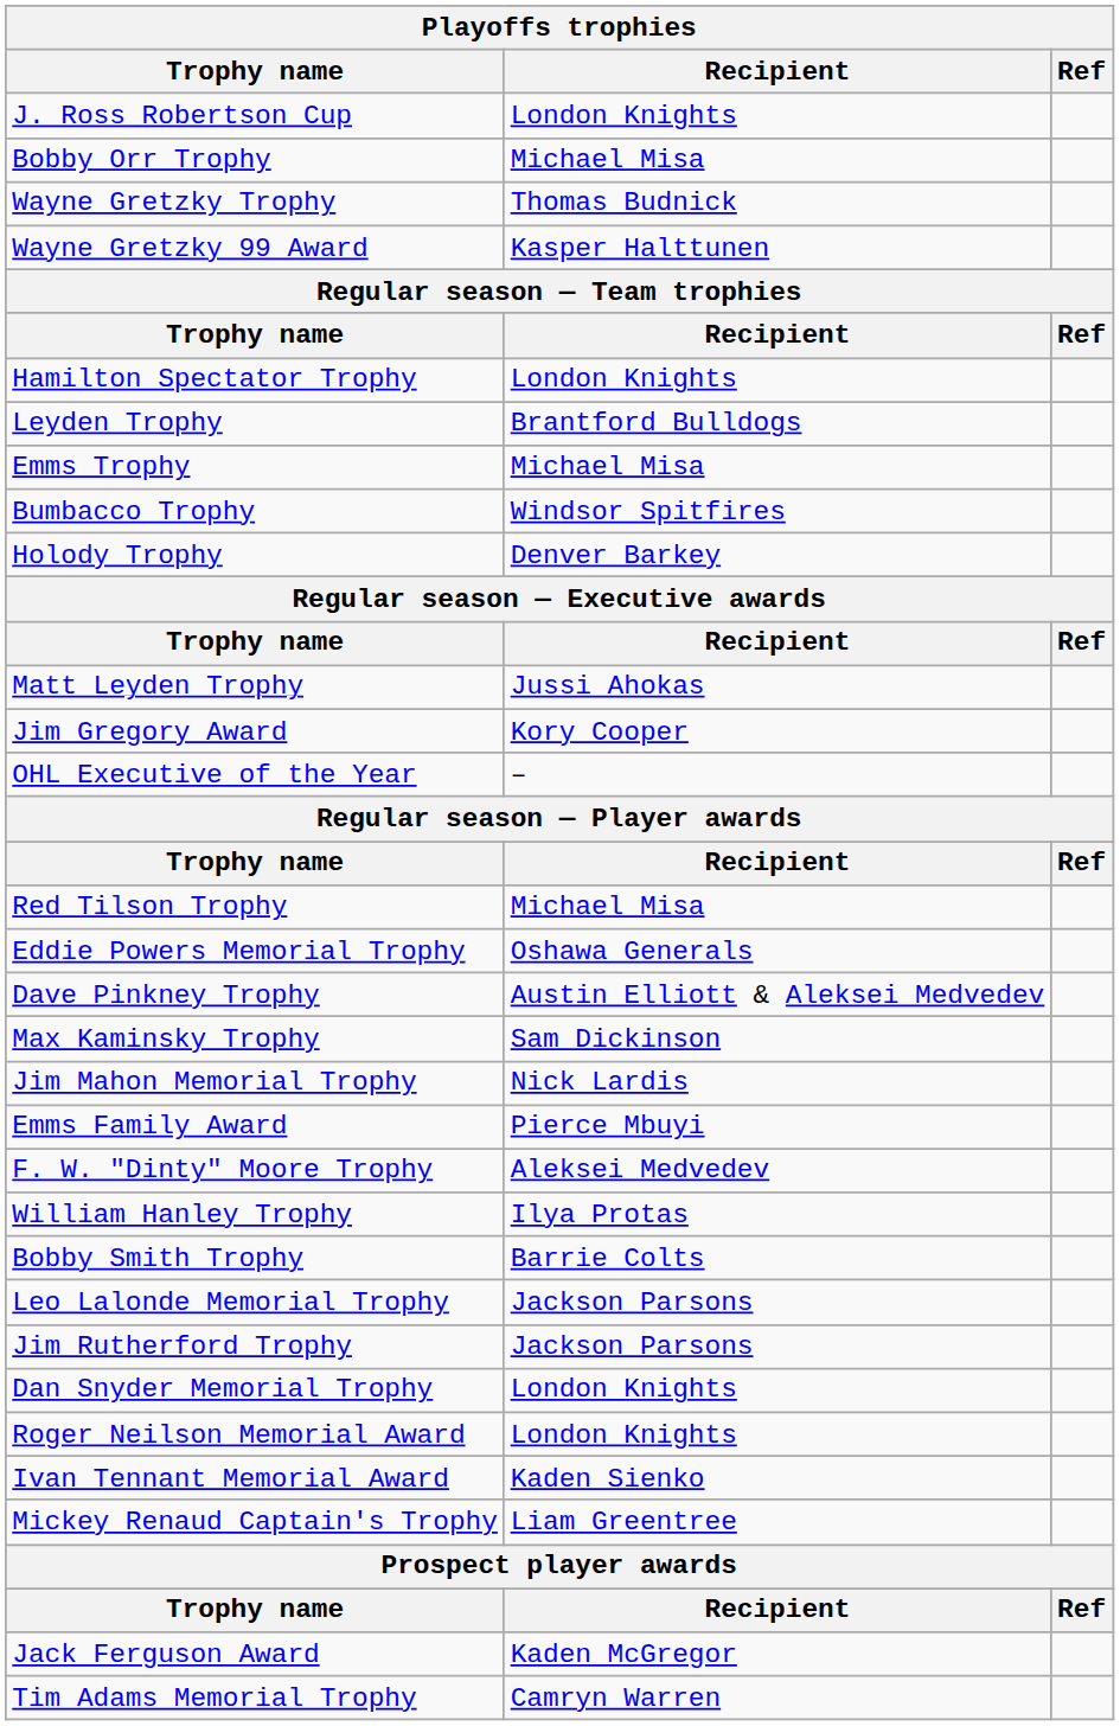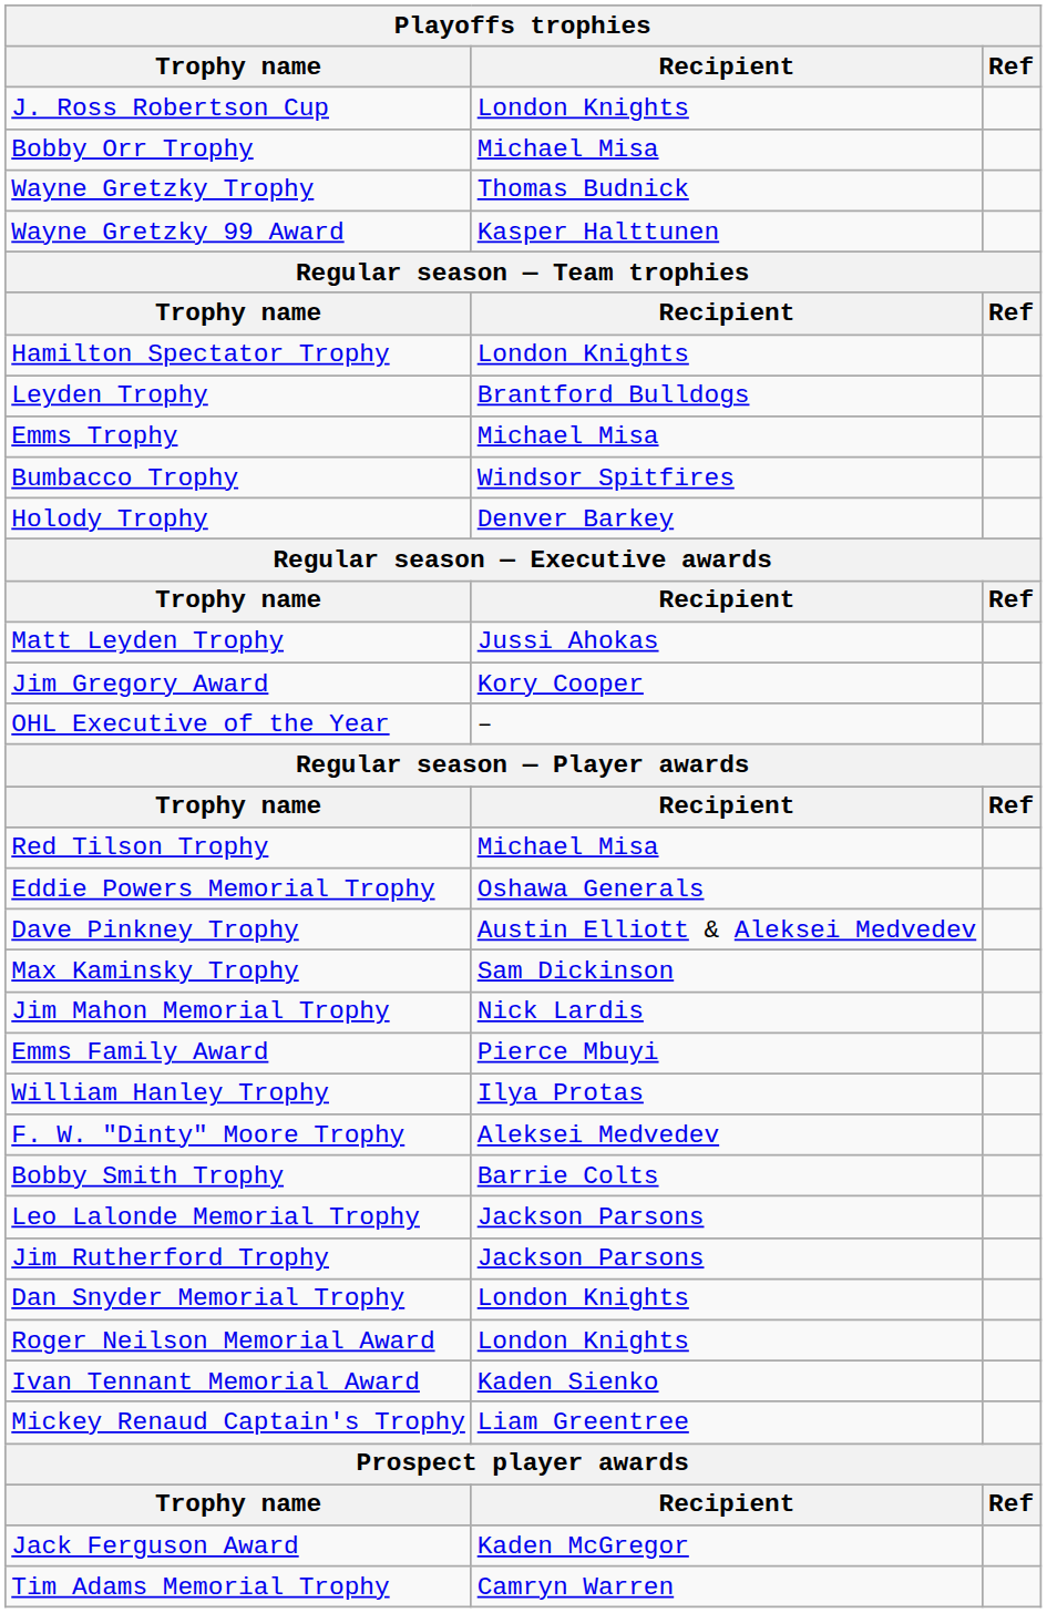 <table class="wikitable">
 <tr>
 <th colspan="3">Playoffs trophies</th>
 </tr>
 <tr>
 <th>Trophy name</th>
 <th>Recipient</th>
 <th>Ref</th>
 </tr>
 <tr>
 <td><a href='#'>J. Ross Robertson Cup</a> <br></td>
 <td><a href='#'>London Knights</a></td>
 <td></td>
 </tr>
 <tr>
 <td><a href='#'>Bobby Orr Trophy</a> <br></td>
 <td><a href='#'>Michael Misa</a> </td>
 <td></td>
 </tr>
 <tr>
 <td><a href='#'>Wayne Gretzky Trophy</a> <br></td>
 <td><a href='#'>Thomas Budnick</a> </td>
 <td></td>
 </tr>
 <tr>
 <td><a href='#'>Wayne Gretzky 99 Award</a> <br></td>
 <td><a href='#'>Kasper Halttunen</a> </td>
 <td></td>
 </tr>
 <tr>
 <th colspan="3">Regular season — Team trophies</th>
 </tr>
 <tr>
 <th>Trophy name</th>
 <th>Recipient</th>
 <th>Ref</th>
 </tr>
 <tr>
 <td><a href='#'>Hamilton Spectator Trophy</a> <br></td>
 <td><a href='#'>London Knights</a></td>
 <td></td>
 </tr>
 <tr>
 <td><a href='#'>Leyden Trophy</a> <br></td>
 <td><a href='#'>Brantford Bulldogs</a></td>
 <td></td>
 </tr>
 <tr>
 <td><a href='#'>Emms Trophy</a> <br></td>
 <td><a href='#'>Michael Misa</a> </td>
 <td></td>
 </tr>
 <tr>
 <td><a href='#'>Bumbacco Trophy</a> <br></td>
 <td><a href='#'>Windsor Spitfires</a></td>
 <td></td>
 </tr>
 <tr>
 <td><a href='#'>Holody Trophy</a> <br></td>
 <td><a href='#'>Denver Barkey</a> </td>
 <td></td>
 </tr>
 <tr>
 <th colspan="3">Regular season — Executive awards</th>
 </tr>
 <tr>
 <th>Trophy name</th>
 <th>Recipient</th>
 <th>Ref</th>
 </tr>
 <tr>
 <td><a href='#'>Matt Leyden Trophy</a> <br></td>
 <td><a href='#'>Jussi Ahokas</a> </td>
 <td></td>
 </tr>
 <tr>
 <td><a href='#'>Jim Gregory Award</a> <br></td>
 <td><a href='#'>Kory Cooper</a> </td>
 <td></td>
 </tr>
 <tr>
 <td><a href='#'>OHL Executive of the Year</a> <br></td>
 <td>–</td>
 <td></td>
 </tr>
 <tr>
 <th colspan="3">Regular season — Player awards</th>
 </tr>
 <tr>
 <th>Trophy name</th>
 <th>Recipient</th>
 <th>Ref</th>
 </tr>
 <tr>
 <td><a href='#'>Red Tilson Trophy</a> <br></td>
 <td><a href='#'>Michael Misa</a> </td>
 <td></td>
 </tr>
 <tr>
 <td><a href='#'>Eddie Powers Memorial Trophy</a> <br></td>
 <td><a href='#'>Oshawa Generals</a></td>
 <td></td>
 </tr>
 <tr>
 <td><a href='#'>Dave Pinkney Trophy</a> <br></td>
 <td><a href='#'>Austin Elliott</a> & <a href='#'>Aleksei Medvedev</a> <br> </td>
 <td></td>
 </tr>
 <tr>
 <td><a href='#'>Max Kaminsky Trophy</a> <br></td>
 <td><a href='#'>Sam Dickinson</a> </td>
 <td></td>
 </tr>
 <tr>
 <td><a href='#'>Jim Mahon Memorial Trophy</a> <br></td>
 <td><a href='#'>Nick Lardis</a> </td>
 <td></td>
 </tr>
 <tr>
 <td><a href='#'>Emms Family Award</a> <br></td>
 <td><a href='#'>Pierce Mbuyi</a> </td>
 <td></td>
 </tr>
 <tr>
-<td><a href='#'>F. W. "Dinty" Moore Trophy</a> <br></td>
-<td><a href='#'>Aleksei Medvedev</a> </td>
+<td><a href='#'>William Hanley Trophy</a> <br></td>
+<td><a href='#'>Ilya Protas</a> </td>
 <td></td>
 </tr>
 <tr>
-<td><a href='#'>William Hanley Trophy</a> <br></td>
-<td><a href='#'>Ilya Protas</a> </td>
+<td><a href='#'>F. W. "Dinty" Moore Trophy</a> <br></td>
+<td><a href='#'>Aleksei Medvedev</a> </td>
 <td></td>
 </tr>
 <tr>
 <td><a href='#'>Bobby Smith Trophy</a> <br></td>
 <td><a href='#'>Barrie Colts</a></td>
 <td></td>
 </tr>
 <tr>
 <td><a href='#'>Leo Lalonde Memorial Trophy</a> <br></td>
 <td><a href='#'>Jackson Parsons</a> </td>
 <td></td>
 </tr>
 <tr>
 <td><a href='#'>Jim Rutherford Trophy</a> <br></td>
 <td><a href='#'>Jackson Parsons</a> </td>
 <td></td>
 </tr>
 <tr>
 <td><a href='#'>Dan Snyder Memorial Trophy</a> <br></td>
 <td><a href='#'>London Knights</a></td>
 <td></td>
 </tr>
 <tr>
 <td><a href='#'>Roger Neilson Memorial Award</a> <br></td>
 <td><a href='#'>London Knights</a></td>
 <td></td>
 </tr>
 <tr>
 <td><a href='#'>Ivan Tennant Memorial Award</a> <br></td>
 <td><a href='#'>Kaden Sienko</a> </td>
 <td></td>
 </tr>
 <tr>
 <td><a href='#'>Mickey Renaud Captain's Trophy</a> <br></td>
 <td><a href='#'>Liam Greentree</a> </td>
 <td></td>
 </tr>
 <tr>
 <th colspan="3">Prospect player awards</th>
 </tr>
 <tr>
 <th>Trophy name</th>
 <th>Recipient</th>
 <th>Ref</th>
 </tr>
 <tr>
 <td><a href='#'>Jack Ferguson Award</a> <br></td>
 <td><a href='#'>Kaden McGregor</a> </td>
 <td></td>
 </tr>
 <tr>
 <td><a href='#'>Tim Adams Memorial Trophy</a> <br></td>
 <td><a href='#'>Camryn Warren</a> </td>
 <td></td>
 </tr>
 </table>
